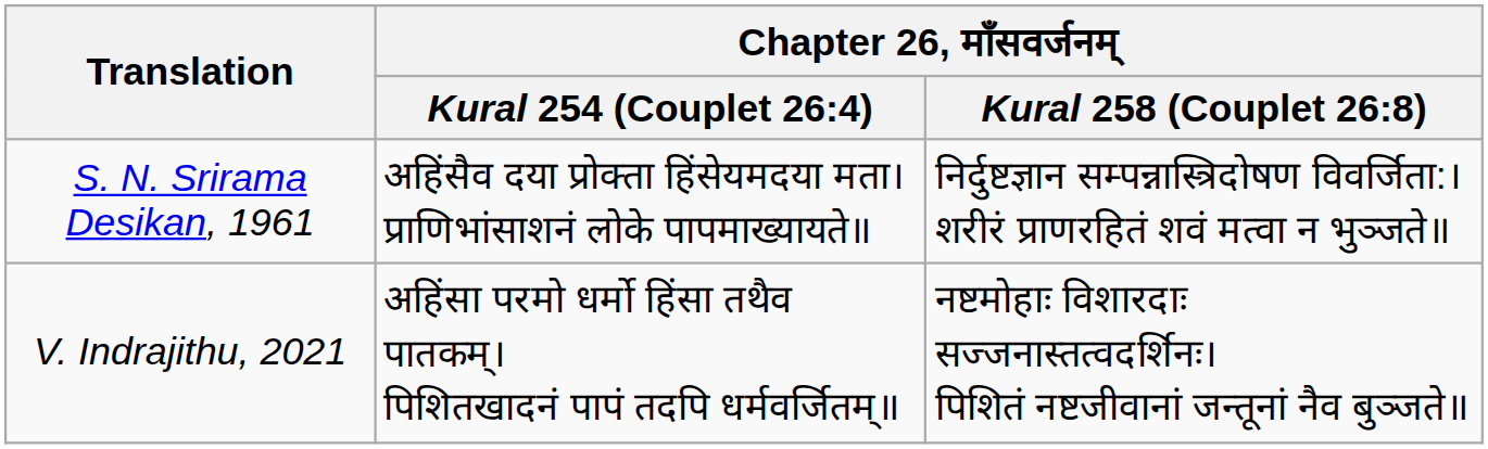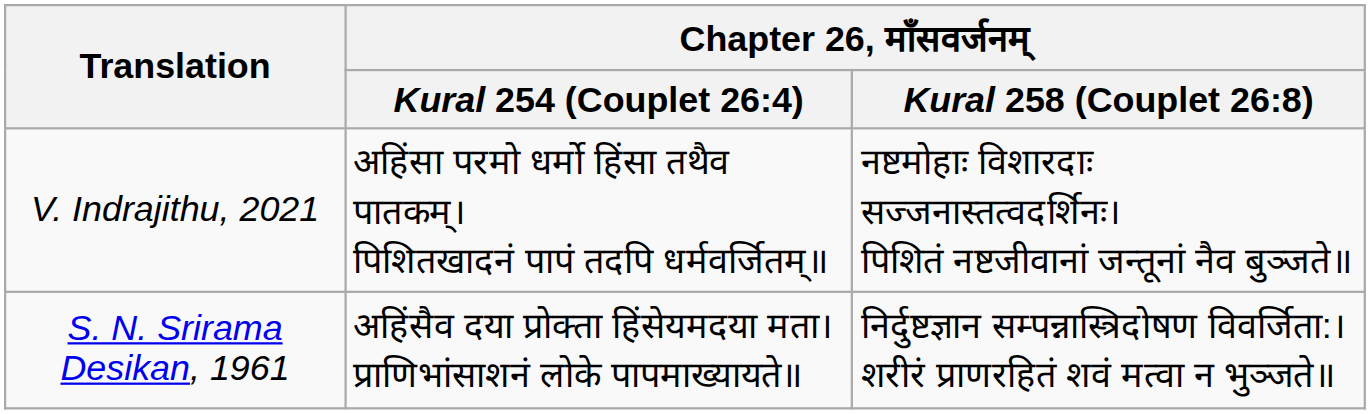 <table class="wikitable">
 <tr>
 <th style="text-align:center; width:25%;" rowspan="2">Translation</th>
 <th colspan="2">Chapter 26, माँसवर्जनम्</th>
 </tr>
 <tr>
 <th><em>Kural</em> 254 (Couplet 26:4)</th>
 <th><em>Kural</em> 258 (Couplet 26:8)</th>
 </tr>
 <tr>
+<td style="text-align:center;"><em>V. Indrajithu, 2021</em></td>
+<td>अहिंसा परमो धर्मो हिंसा तथैव पातकम्।<br>पिशितखादनं पापं तदपि धर्मवर्जितम्॥</td>
+<td>नष्टमोहाः विशारदाः सज्जनास्तत्वदर्शिनः।<br>पिशितं नष्टजीवानां जन्तूनां नैव बुञ्जते॥</td>
+</tr>
+<tr>
 <td style="text-align:center;"><em><a href='#'>S. N. Srirama Desikan</a>, 1961</em></td>
 <td>अहिंसैव दया प्रोक्ता हिंसेयमदया मता।<br>प्राणिभांसाशनं लोके पापमाख्यायते॥</td>
 <td>निर्दुष्टज्ञान सम्पन्नास्त्रिदोषण विवर्जिता:।<br>शरीरं प्राणरहितं शवं मत्वा न भुञ्जते॥</td>
 </tr>
-<tr>
-<td style="text-align:center;"><em>V. Indrajithu, 2021</em></td>
-<td>अहिंसा परमो धर्मो हिंसा तथैव पातकम्।<br>पिशितखादनं पापं तदपि धर्मवर्जितम्॥</td>
-<td>नष्टमोहाः विशारदाः सज्जनास्तत्वदर्शिनः।<br>पिशितं नष्टजीवानां जन्तूनां नैव बुञ्जते॥</td>
-</tr>
 </table>
